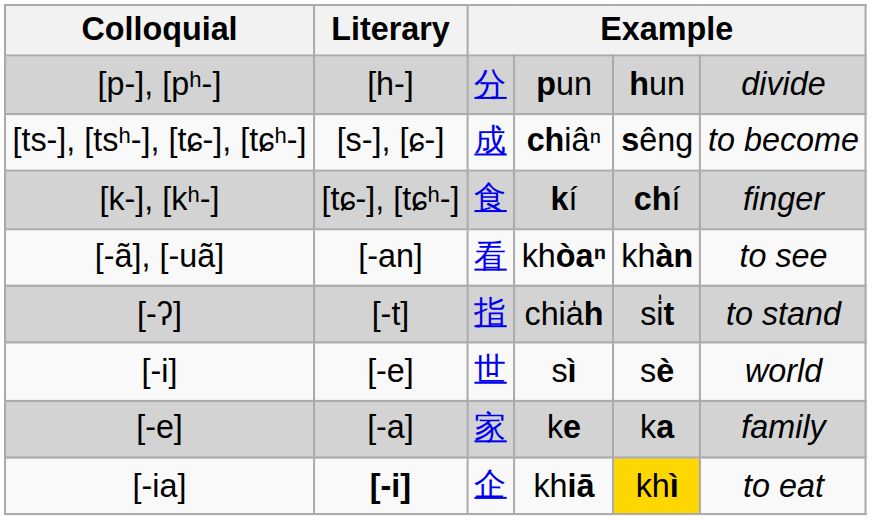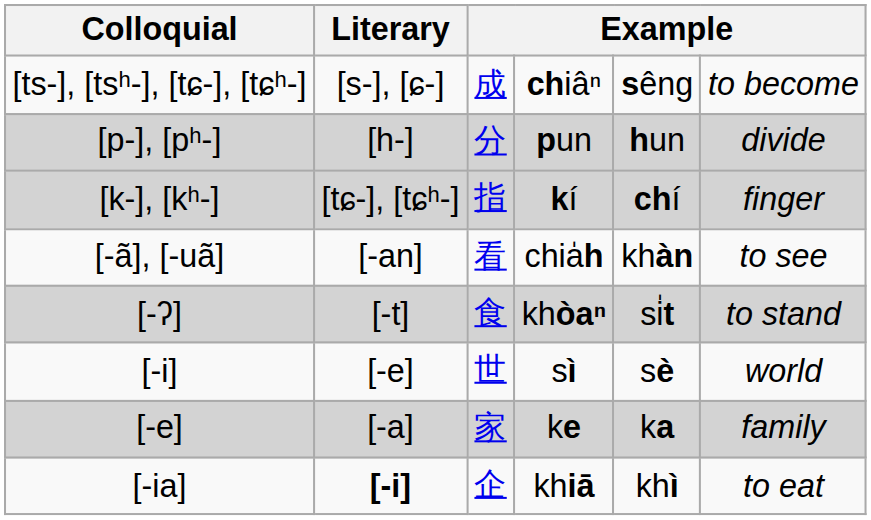 <table class="wikitable" style="text-align:center">
 <tr>
 <th>Colloquial</th>
 <th>Literary</th>
 <th colspan=4>Example</th>
-</tr>
-<tr bgcolor=lightgrey>
-<td>[p-], [pʰ-]</td>
-<td>[h-]</td>
-<td><a href='#'>分</a></td>
-<td><strong>p</strong>un</td>
-<td><strong>h</strong>un</td>
-<td><em>divide</em></td>
 </tr>
 <tr>
 <td>[ts-], [tsʰ-], [tɕ-], [tɕʰ-]</td>
 <td>[s-], [ɕ-]</td>
 <td><a href='#'>成</a></td>
 <td><strong>ch</strong>iâⁿ</td>
 <td><strong>s</strong>êng</td>
 <td><em>to become</em></td>
 </tr>
 <tr bgcolor=lightgrey>
+<td>[p-], [pʰ-]</td>
+<td>[h-]</td>
+<td><a href='#'>分</a></td>
+<td><strong>p</strong>un</td>
+<td><strong>h</strong>un</td>
+<td><em>divide</em></td>
+</tr>
+<tr bgcolor=lightgrey>
 <td>[k-], [kʰ-]</td>
 <td>[tɕ-], [tɕʰ-]</td>
-<td><a href='#'>食</a></td>
+<td><a href='#'>指</a></td>
 <td><strong>k</strong>í</td>
 <td><strong>ch</strong>í</td>
 <td><em>finger</em></td>
 </tr>
 <tr>
 <td>[-ã], [-uã]</td>
 <td>[-an]</td>
 <td><a href='#'>看</a></td>
-<td>kh<strong>òaⁿ</strong></td>
+<td>chia̍<strong>h</strong></td>
 <td>kh<strong>àn</strong></td>
 <td><em>to see</em></td>
 </tr>
 <tr bgcolor=lightgrey>
 <td>[-ʔ]</td>
 <td>[-t]</td>
-<td><a href='#'>指</a></td>
-<td>chia̍<strong>h</strong></td>
+<td><a href='#'>食</a></td>
+<td>kh<strong>òaⁿ</strong></td>
 <td>si̍<strong>t</strong></td>
 <td><em>to stand</em></td>
 </tr>
 <tr>
 <td>[-i]</td>
 <td>[-e]</td>
 <td><a href='#'>世</a></td>
 <td>s<strong>ì</strong></td>
 <td>s<strong>è</strong></td>
 <td><em>world</em></td>
 </tr>
 <tr bgcolor=lightgrey>
 <td>[-e]</td>
 <td>[-a]</td>
 <td><a href='#'>家</a></td>
 <td>k<strong>e</strong></td>
 <td>k<strong>a</strong></td>
 <td><em>family</em></td>
 </tr>
 <tr>
 <td>[-ia]</td>
 <td><strong>[-i]</strong></td>
 <td><a href='#'>企</a></td>
 <td>kh<strong>iā</strong></td>
-<td style="background: gold;">kh<strong>ì</strong></td>
+<td>kh<strong>ì</strong></td>
 <td><em>to eat</em></td>
 </tr>
 </table>
